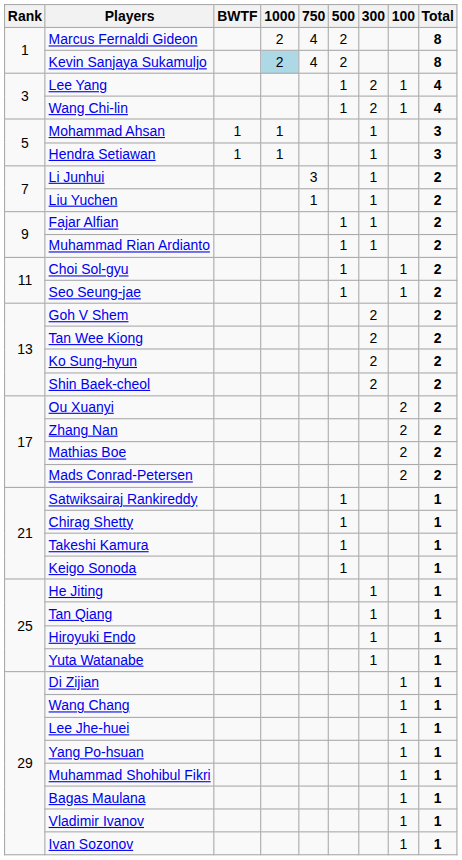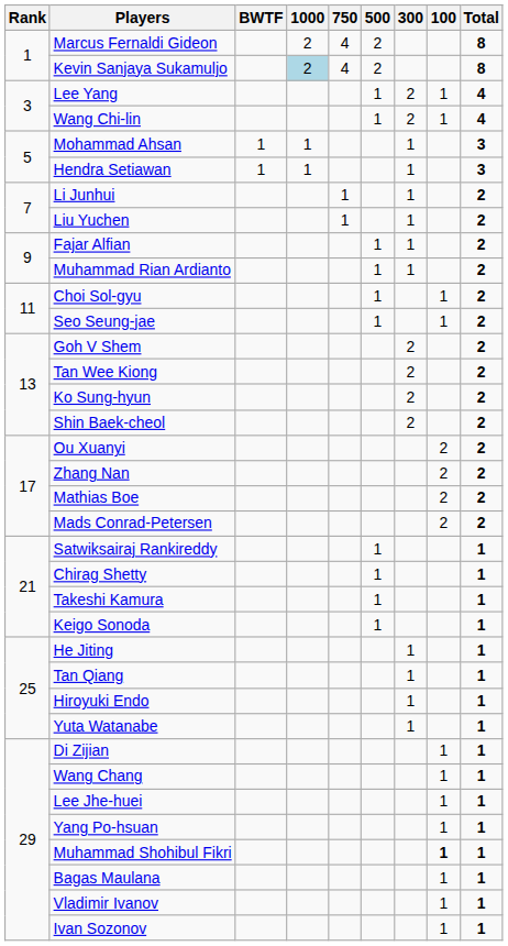 <table class="wikitable" style="font-size:80%; text-align:center">
 <tr>
 <th>Rank</th>
 <th>Players</th>
 <th>BWTF</th>
 <th>1000</th>
 <th>750</th>
 <th>500</th>
 <th>300</th>
 <th>100</th>
 <th>Total</th>
 </tr>
 <tr>
 <td rowspan="2">1</td>
 <td style="text-align:left;"> <a href='#'>Marcus Fernaldi Gideon</a></td>
 <td></td>
 <td>2</td>
 <td>4</td>
 <td>2</td>
 <td></td>
 <td></td>
 <td><strong>8</strong></td>
 </tr>
 <tr>
 <td style="text-align:left;"> <a href='#'>Kevin Sanjaya Sukamuljo</a></td>
 <td></td>
 <td style="background: lightblue;">2</td>
 <td>4</td>
 <td>2</td>
 <td></td>
 <td></td>
 <td><strong>8</strong></td>
 </tr>
 <tr>
 <td rowspan="2">3</td>
 <td style="text-align:left;"> <a href='#'>Lee Yang</a></td>
 <td></td>
 <td></td>
 <td></td>
 <td>1</td>
 <td>2</td>
 <td>1</td>
 <td><strong>4</strong></td>
 </tr>
 <tr>
 <td style="text-align:left;"> <a href='#'>Wang Chi-lin</a></td>
 <td></td>
 <td></td>
 <td></td>
 <td>1</td>
 <td>2</td>
 <td>1</td>
 <td><strong>4</strong></td>
 </tr>
 <tr>
 <td rowspan="2">5</td>
 <td style="text-align:left;"> <a href='#'>Mohammad Ahsan</a></td>
 <td>1</td>
 <td>1</td>
 <td></td>
 <td></td>
 <td>1</td>
 <td></td>
 <td><strong>3</strong></td>
 </tr>
 <tr>
 <td style="text-align:left;"> <a href='#'>Hendra Setiawan</a></td>
 <td>1</td>
 <td>1</td>
 <td></td>
 <td></td>
 <td>1</td>
 <td></td>
 <td><strong>3</strong></td>
 </tr>
 <tr>
 <td rowspan="2">7</td>
 <td style="text-align:left;"> <a href='#'>Li Junhui</a></td>
 <td></td>
 <td></td>
-<td>3</td>
+<td>1</td>
 <td></td>
 <td>1</td>
 <td></td>
 <td><strong>2</strong></td>
 </tr>
 <tr>
 <td style="text-align:left;"> <a href='#'>Liu Yuchen</a></td>
 <td></td>
 <td></td>
 <td>1</td>
 <td></td>
 <td>1</td>
 <td></td>
 <td><strong>2</strong></td>
 </tr>
 <tr>
 <td rowspan="2">9</td>
 <td style="text-align:left;"> <a href='#'>Fajar Alfian</a></td>
 <td></td>
 <td></td>
 <td></td>
 <td>1</td>
 <td>1</td>
 <td></td>
 <td><strong>2</strong></td>
 </tr>
 <tr>
 <td style="text-align:left;"> <a href='#'>Muhammad Rian Ardianto</a></td>
 <td></td>
 <td></td>
 <td></td>
 <td>1</td>
 <td>1</td>
 <td></td>
 <td><strong>2</strong></td>
 </tr>
 <tr>
 <td rowspan="2">11</td>
 <td style="text-align:left;"> <a href='#'>Choi Sol-gyu</a></td>
 <td></td>
 <td></td>
 <td></td>
 <td>1</td>
 <td></td>
 <td>1</td>
 <td><strong>2</strong></td>
 </tr>
 <tr>
 <td style="text-align:left;"> <a href='#'>Seo Seung-jae</a></td>
 <td></td>
 <td></td>
 <td></td>
 <td>1</td>
 <td></td>
 <td>1</td>
 <td><strong>2</strong></td>
 </tr>
 <tr>
 <td rowspan="4">13</td>
 <td style="text-align:left;"> <a href='#'>Goh V Shem</a></td>
 <td></td>
 <td></td>
 <td></td>
 <td></td>
 <td>2</td>
 <td></td>
 <td><strong>2</strong></td>
 </tr>
 <tr>
 <td style="text-align:left;"> <a href='#'>Tan Wee Kiong</a></td>
 <td></td>
 <td></td>
 <td></td>
 <td></td>
 <td>2</td>
 <td></td>
 <td><strong>2</strong></td>
 </tr>
 <tr>
 <td style="text-align:left;"> <a href='#'>Ko Sung-hyun</a></td>
 <td></td>
 <td></td>
 <td></td>
 <td></td>
 <td>2</td>
 <td></td>
 <td><strong>2</strong></td>
 </tr>
 <tr>
 <td style="text-align:left;"> <a href='#'>Shin Baek-cheol</a></td>
 <td></td>
 <td></td>
 <td></td>
 <td></td>
 <td>2</td>
 <td></td>
 <td><strong>2</strong></td>
 </tr>
 <tr>
 <td rowspan="4">17</td>
 <td style="text-align:left;"> <a href='#'>Ou Xuanyi</a></td>
 <td></td>
 <td></td>
 <td></td>
 <td></td>
 <td></td>
 <td>2</td>
 <td><strong>2</strong></td>
 </tr>
 <tr>
 <td style="text-align:left;"> <a href='#'>Zhang Nan</a></td>
 <td></td>
 <td></td>
 <td></td>
 <td></td>
 <td></td>
 <td>2</td>
 <td><strong>2</strong></td>
 </tr>
 <tr>
 <td style="text-align:left;"> <a href='#'>Mathias Boe</a></td>
 <td></td>
 <td></td>
 <td></td>
 <td></td>
 <td></td>
 <td>2</td>
 <td><strong>2</strong></td>
 </tr>
 <tr>
 <td style="text-align:left;"> <a href='#'>Mads Conrad-Petersen</a></td>
 <td></td>
 <td></td>
 <td></td>
 <td></td>
 <td></td>
 <td>2</td>
 <td><strong>2</strong></td>
 </tr>
 <tr>
 <td rowspan="4">21</td>
 <td style="text-align:left;"> <a href='#'>Satwiksairaj Rankireddy</a></td>
 <td></td>
 <td></td>
 <td></td>
 <td>1</td>
 <td></td>
 <td></td>
 <td><strong>1</strong></td>
 </tr>
 <tr>
 <td style="text-align:left;"> <a href='#'>Chirag Shetty</a></td>
 <td></td>
 <td></td>
 <td></td>
 <td>1</td>
 <td></td>
 <td></td>
 <td><strong>1</strong></td>
 </tr>
 <tr>
 <td style="text-align:left;"> <a href='#'>Takeshi Kamura</a></td>
 <td></td>
 <td></td>
 <td></td>
 <td>1</td>
 <td></td>
 <td></td>
 <td><strong>1</strong></td>
 </tr>
 <tr>
 <td style="text-align:left;"> <a href='#'>Keigo Sonoda</a></td>
 <td></td>
 <td></td>
 <td></td>
 <td>1</td>
 <td></td>
 <td></td>
 <td><strong>1</strong></td>
 </tr>
 <tr>
 <td rowspan="4">25</td>
 <td style="text-align:left;"> <a href='#'>He Jiting</a></td>
 <td></td>
 <td></td>
 <td></td>
 <td></td>
 <td>1</td>
 <td></td>
 <td><strong>1</strong></td>
 </tr>
 <tr>
 <td style="text-align:left;"> <a href='#'>Tan Qiang</a></td>
 <td></td>
 <td></td>
 <td></td>
 <td></td>
 <td>1</td>
 <td></td>
 <td><strong>1</strong></td>
 </tr>
 <tr>
 <td style="text-align:left;"> <a href='#'>Hiroyuki Endo</a></td>
 <td></td>
 <td></td>
 <td></td>
 <td></td>
 <td>1</td>
 <td></td>
 <td><strong>1</strong></td>
 </tr>
 <tr>
 <td style="text-align:left;"> <a href='#'>Yuta Watanabe</a></td>
 <td></td>
 <td></td>
 <td></td>
 <td></td>
 <td>1</td>
 <td></td>
 <td><strong>1</strong></td>
 </tr>
 <tr>
 <td rowspan="8">29</td>
 <td style="text-align:left;"> <a href='#'>Di Zijian</a></td>
 <td></td>
 <td></td>
 <td></td>
 <td></td>
 <td></td>
 <td>1</td>
 <td><strong>1</strong></td>
 </tr>
 <tr>
 <td style="text-align:left;"> <a href='#'>Wang Chang</a></td>
 <td></td>
 <td></td>
 <td></td>
 <td></td>
 <td></td>
 <td>1</td>
 <td><strong>1</strong></td>
 </tr>
 <tr>
 <td style="text-align:left;"> <a href='#'>Lee Jhe-huei</a></td>
 <td></td>
 <td></td>
 <td></td>
 <td></td>
 <td></td>
 <td>1</td>
 <td><strong>1</strong></td>
 </tr>
 <tr>
 <td style="text-align:left;"> <a href='#'>Yang Po-hsuan</a></td>
 <td></td>
 <td></td>
 <td></td>
 <td></td>
 <td></td>
 <td>1</td>
 <td><strong>1</strong></td>
 </tr>
 <tr>
 <td style="text-align:left;"> <a href='#'>Muhammad Shohibul Fikri</a></td>
 <td></td>
 <td></td>
 <td></td>
 <td></td>
 <td></td>
-<td>1</td>
+<td><strong>1</strong></td>
 <td><strong>1</strong></td>
 </tr>
 <tr>
 <td style="text-align:left;"> <a href='#'>Bagas Maulana</a></td>
 <td></td>
 <td></td>
 <td></td>
 <td></td>
 <td></td>
 <td>1</td>
 <td><strong>1</strong></td>
 </tr>
 <tr>
 <td style="text-align:left;"> <a href='#'>Vladimir Ivanov</a></td>
 <td></td>
 <td></td>
 <td></td>
 <td></td>
 <td></td>
 <td>1</td>
 <td><strong>1</strong></td>
 </tr>
 <tr>
 <td style="text-align:left;"> <a href='#'>Ivan Sozonov</a></td>
 <td></td>
 <td></td>
 <td></td>
 <td></td>
 <td></td>
 <td>1</td>
 <td><strong>1</strong></td>
 </tr>
 </table>
